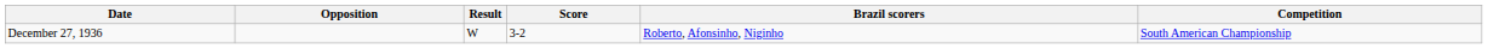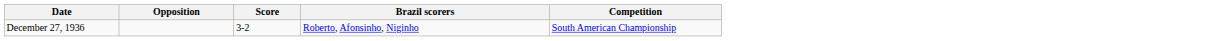 <table class="wikitable" style="text-align: left;">
 <tr>
 <th width=12%>Date</th>
 <th width=12%>Opposition</th>
-<th width=1%>Result</th>
 <th width=7%>Score</th>
 <th width=26%>Brazil scorers</th>
 <th width=18%>Competition</th>
 </tr>
 <tr>
 <td>December 27, 1936</td>
 <td></td>
-<td>W</td>
 <td>3-2</td>
 <td><a href='#'>Roberto</a>, <a href='#'>Afonsinho</a>, <a href='#'>Niginho</a></td>
 <td><a href='#'>South American Championship</a></td>
 </tr>
 </table>
